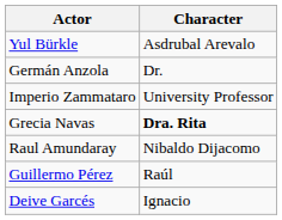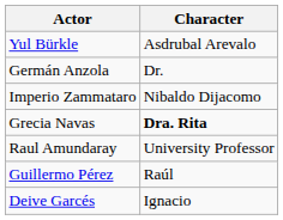 <table class="wikitable" style="font-size:95%;">
 <tr>
 <th>Actor</th>
 <th>Character</th>
 </tr>
 <tr>
 <td><a href='#'>Yul Bürkle</a></td>
 <td>Asdrubal Arevalo</td>
 </tr>
 <tr>
 <td>Germán Anzola</td>
 <td>Dr.</td>
 </tr>
 <tr>
 <td>Imperio Zammataro</td>
-<td>University Professor</td>
+<td>Nibaldo Dijacomo</td>
 </tr>
 <tr>
 <td>Grecia Navas</td>
 <td><strong>Dra. Rita</strong></td>
 </tr>
 <tr>
 <td>Raul Amundaray</td>
-<td>Nibaldo Dijacomo</td>
+<td>University Professor</td>
 </tr>
 <tr>
 <td><a href='#'>Guillermo Pérez</a></td>
 <td>Raúl</td>
 </tr>
 <tr>
 <td><a href='#'>Deive Garcés</a></td>
 <td>Ignacio</td>
 </tr>
 </table>
